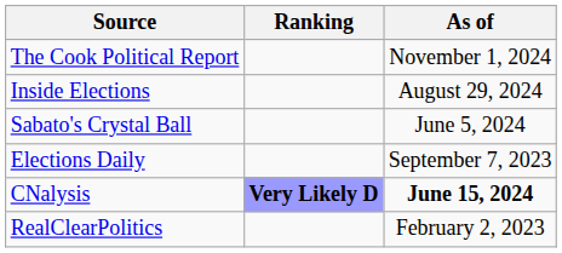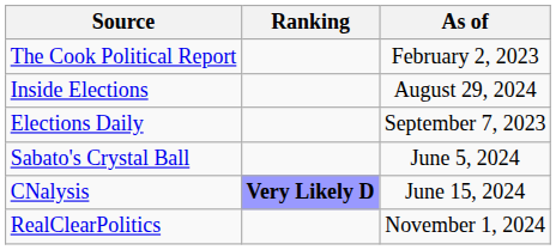 <table class="wikitable" style="text-align:center">
 <tr>
 <th>Source</th>
 <th>Ranking</th>
 <th>As of</th>
 </tr>
 <tr>
 <td align=left><a href='#'>The Cook Political Report</a></td>
 <td></td>
-<td>November 1, 2024</td>
+<td>February 2, 2023</td>
 </tr>
 <tr>
 <td align=left><a href='#'>Inside Elections</a></td>
 <td></td>
 <td>August 29, 2024</td>
 </tr>
 <tr>
+<td align=left><a href='#'>Elections Daily</a></td>
+<td></td>
+<td>September 7, 2023</td>
+</tr>
+<tr>
 <td align=left><a href='#'>Sabato's Crystal Ball</a></td>
 <td></td>
 <td>June 5, 2024</td>
 </tr>
 <tr>
-<td align=left><a href='#'>Elections Daily</a></td>
-<td></td>
-<td>September 7, 2023</td>
-</tr>
-<tr>
 <td align=left><a href='#'>CNalysis</a></td>
 <td style="background:#99f"><strong>Very Likely D</strong></td>
-<td><strong>June 15, 2024</strong></td>
+<td>June 15, 2024</td>
 </tr>
 <tr>
 <td align=left><a href='#'>RealClearPolitics</a></td>
 <td></td>
-<td>February 2, 2023</td>
+<td>November 1, 2024</td>
 </tr>
 </table>
